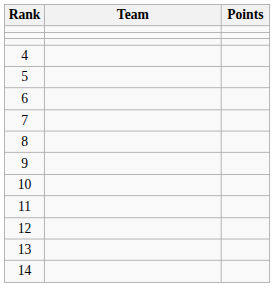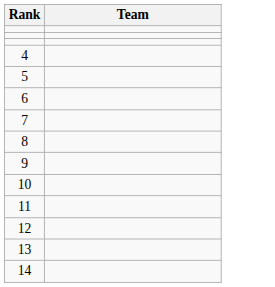 <table class="wikitable" style="text-align:center">
 <tr>
 <th width="40">Rank</th>
 <th width="200">Team</th>
-<th width="50">Points</th>
 </tr>
 <tr>
 <td></td>
 <td align="left"></td>
-<td></td>
 </tr>
 <tr>
 <td></td>
 <td align="left"></td>
-<td></td>
 </tr>
 <tr>
 <td></td>
 <td align="left"></td>
-<td></td>
 </tr>
 <tr>
 <td>4</td>
 <td align="left"></td>
-<td></td>
 </tr>
 <tr>
 <td>5</td>
 <td align="left"></td>
-<td></td>
 </tr>
 <tr>
 <td>6</td>
 <td align="left"></td>
-<td></td>
 </tr>
 <tr>
 <td>7</td>
 <td align="left"></td>
-<td></td>
 </tr>
 <tr>
 <td>8</td>
 <td align="left"></td>
-<td></td>
 </tr>
 <tr>
 <td>9</td>
 <td align="left"></td>
-<td></td>
 </tr>
 <tr>
 <td>10</td>
 <td align="left"></td>
-<td></td>
 </tr>
 <tr>
 <td>11</td>
 <td align="left"></td>
-<td></td>
 </tr>
 <tr>
 <td>12</td>
 <td align="left"></td>
-<td></td>
 </tr>
 <tr>
 <td>13</td>
 <td align="left"></td>
-<td></td>
 </tr>
 <tr>
 <td>14</td>
 <td align="left"></td>
-<td></td>
 </tr>
 </table>
